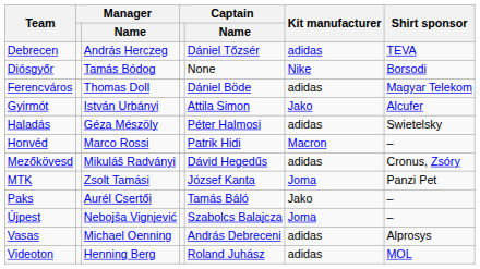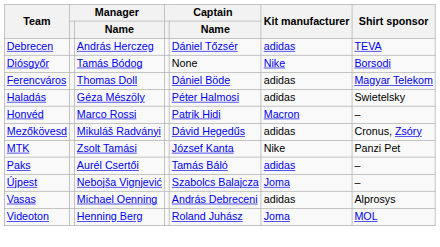 <table class="wikitable sortable">
 <tr>
 <th rowspan="2">Team</th>
 <th colspan="2">Manager</th>
 <th colspan="2">Captain</th>
 <th rowspan="2">Kit manufacturer</th>
 <th rowspan="2">Shirt sponsor</th>
 </tr>
 <tr>
 <th></th>
 <th>Name</th>
 <th></th>
 <th>Name</th>
 </tr>
 <tr>
 <td><a href='#'>Debrecen</a></td>
 <td align="center"></td>
 <td><a href='#'>András Herczeg</a></td>
 <td align="center"></td>
 <td><a href='#'>Dániel Tőzsér</a></td>
 <td><a href='#'>adidas</a></td>
 <td><a href='#'>TEVA</a></td>
 </tr>
 <tr>
 <td><a href='#'>Diósgyőr</a></td>
 <td align="center"></td>
 <td><a href='#'>Tamás Bódog</a></td>
 <td align="center"></td>
 <td>None</td>
 <td><a href='#'>Nike</a></td>
 <td><a href='#'>Borsodi</a></td>
 </tr>
 <tr>
 <td><a href='#'>Ferencváros</a></td>
 <td align="center"></td>
 <td><a href='#'>Thomas Doll</a></td>
 <td align="center"></td>
 <td><a href='#'>Dániel Böde</a></td>
 <td>adidas</td>
 <td><a href='#'>Magyar Telekom</a></td>
 </tr>
 <tr>
-<td><a href='#'>Gyirmót</a></td>
-<td align="center"></td>
-<td><a href='#'>István Urbányi</a></td>
-<td align="center"></td>
-<td><a href='#'>Attila Simon</a></td>
-<td><a href='#'>Jako</a></td>
-<td><a href='#'>Alcufer</a></td>
-</tr>
-<tr>
 <td><a href='#'>Haladás</a></td>
 <td align="center"></td>
 <td><a href='#'>Géza Mészöly</a></td>
 <td align="center"></td>
 <td><a href='#'>Péter Halmosi</a></td>
 <td>adidas</td>
 <td>Swietelsky</td>
 </tr>
 <tr>
 <td><a href='#'>Honvéd</a></td>
 <td align="center"></td>
 <td><a href='#'>Marco Rossi</a></td>
 <td align="center"></td>
 <td><a href='#'>Patrik Hidi</a></td>
 <td><a href='#'>Macron</a></td>
 <td>–</td>
 </tr>
 <tr>
 <td><a href='#'>Mezőkövesd</a></td>
 <td align="center"></td>
 <td><a href='#'>Mikuláš Radványi</a></td>
 <td align="center"></td>
 <td><a href='#'>Dávid Hegedűs</a></td>
 <td>adidas</td>
 <td>Cronus, <a href='#'>Zsóry</a></td>
 </tr>
 <tr>
 <td><a href='#'>MTK</a></td>
 <td align="center"></td>
 <td><a href='#'>Zsolt Tamási</a></td>
 <td align="center"></td>
 <td><a href='#'>József Kanta</a></td>
-<td><a href='#'>Joma</a></td>
+<td>Nike</td>
 <td>Panzi Pet</td>
 </tr>
 <tr>
 <td><a href='#'>Paks</a></td>
 <td align="center"></td>
 <td><a href='#'>Aurél Csertői</a></td>
 <td align="center"></td>
 <td><a href='#'>Tamás Báló</a></td>
-<td>Jako</td>
+<td><a href='#'>adidas</a></td>
 <td>–</td>
 </tr>
 <tr>
 <td><a href='#'>Újpest</a></td>
 <td align="center"></td>
 <td><a href='#'>Nebojša Vignjević</a></td>
 <td align="center"></td>
 <td><a href='#'>Szabolcs Balajcza</a></td>
 <td><a href='#'>Joma</a></td>
 <td>–</td>
 </tr>
 <tr>
 <td><a href='#'>Vasas</a></td>
 <td align="center"></td>
 <td><a href='#'>Michael Oenning</a></td>
 <td align="center"></td>
 <td><a href='#'>András Debreceni</a></td>
 <td>adidas</td>
 <td>Alprosys</td>
 </tr>
 <tr>
 <td><a href='#'>Videoton</a></td>
 <td align="center"></td>
 <td><a href='#'>Henning Berg</a></td>
 <td align="center"></td>
 <td><a href='#'>Roland Juhász</a></td>
-<td>adidas</td>
+<td><a href='#'>Joma</a></td>
 <td><a href='#'>MOL</a></td>
 </tr>
 </table>
